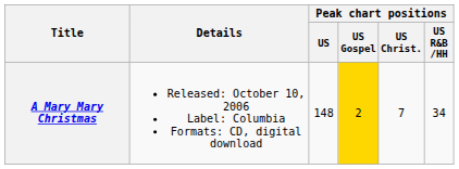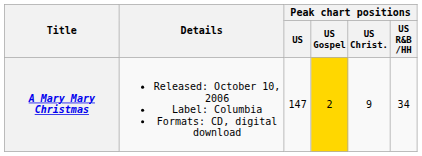 <table class="wikitable plainrowheaders" style="text-align:center;">
 <tr>
 <th scope="col" rowspan="2" style="width:11em;">Title</th>
 <th scope="col" rowspan="2" style="width:16em;">Details</th>
 <th scope="col" colspan="4">Peak chart positions</th>
 </tr>
 <tr>
 <th scope="col" style="width:2.5em;font-size:90%;">US<br></th>
 <th scope="col" style="width:2.5em;font-size:90%;">US Gospel<br></th>
 <th scope="col" style="width:2.5em;font-size:90%;">US Christ.<br></th>
 <th scope="col" style="width:2.5em;font-size:90%;">US R&B<br>/HH<br></th>
 </tr>
 <tr>
 <th scope="row"><em><a href='#'>A Mary Mary Christmas</a></em></th>
 <td><br><ul><li>Released: October 10, 2006</li><li>Label: Columbia</li><li>Formats: CD, digital download</li></ul></td>
-<td>148</td>
+<td>147</td>
 <td style="background: gold;">2</td>
-<td>7</td>
+<td>9</td>
 <td>34</td>
 </tr>
 </table>
